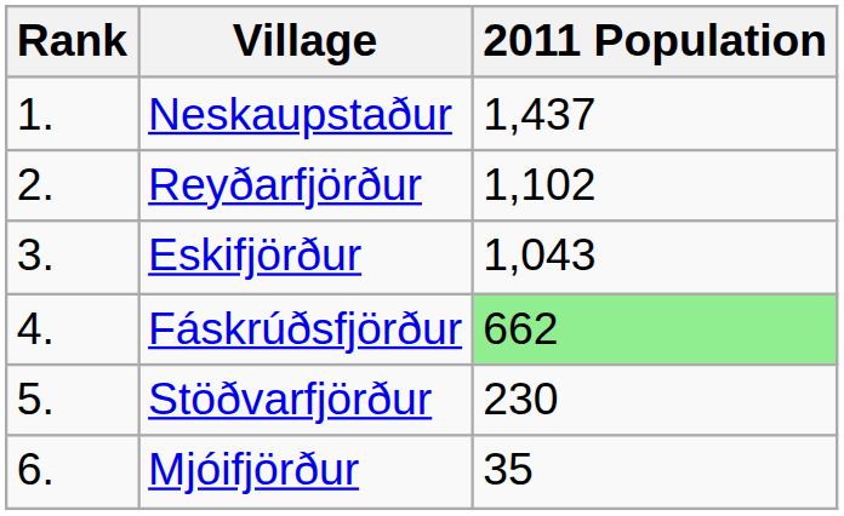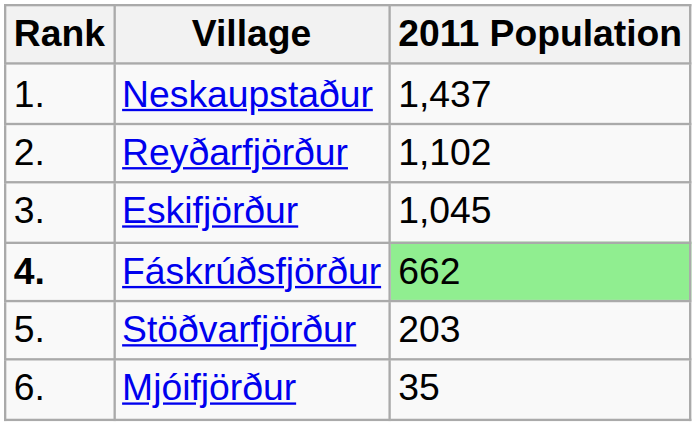 <table class="wikitable">
 <tr>
 <th>Rank</th>
 <th>Village</th>
 <th>2011 Population</th>
 </tr>
 <tr>
 <td>1.</td>
 <td><a href='#'>Neskaupstaður</a></td>
 <td>1,437</td>
 </tr>
 <tr>
 <td>2.</td>
 <td><a href='#'>Reyðarfjörður</a></td>
 <td>1,102</td>
 </tr>
 <tr>
 <td>3.</td>
 <td><a href='#'>Eskifjörður</a></td>
-<td>1,043</td>
+<td>1,045</td>
 </tr>
 <tr>
-<td>4.</td>
+<td><strong>4.</strong></td>
 <td><a href='#'>Fáskrúðsfjörður</a></td>
 <td style="background: lightgreen;">662</td>
 </tr>
 <tr>
 <td>5.</td>
 <td><a href='#'>Stöðvarfjörður</a></td>
-<td>230</td>
+<td>203</td>
 </tr>
 <tr>
 <td>6.</td>
 <td><a href='#'>Mjóifjörður</a></td>
 <td>35</td>
 </tr>
 </table>
